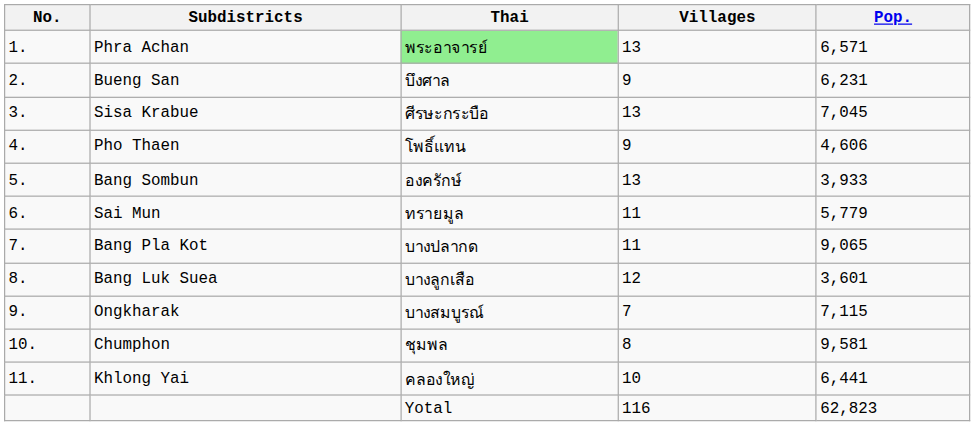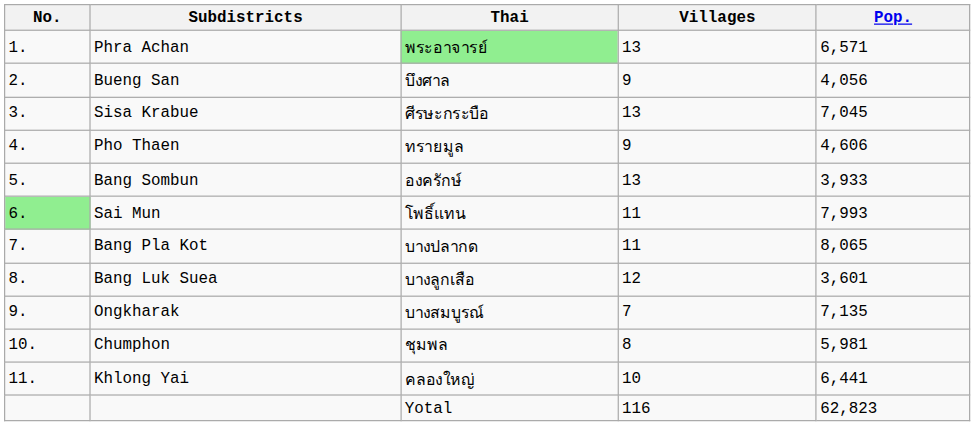 <table class="wikitable" style="width:50%;">
 <tr>
 <th>No.</th>
 <th>Subdistricts</th>
 <th>Thai</th>
 <th>Villages</th>
 <th><a href='#'>Pop.</a></th>
 </tr>
 <tr>
 <td>1.</td>
 <td>Phra Achan</td>
 <td style="background: lightgreen;">พระอาจารย์</td>
 <td>13</td>
 <td>6,571</td>
 </tr>
 <tr>
 <td>2.</td>
 <td>Bueng San</td>
 <td>บึงศาล</td>
 <td>9</td>
-<td>6,231</td>
+<td>4,056</td>
 </tr>
 <tr>
 <td>3.</td>
 <td>Sisa Krabue</td>
 <td>ศีรษะกระบือ</td>
 <td>13</td>
 <td>7,045</td>
 </tr>
 <tr>
 <td>4.</td>
 <td>Pho Thaen</td>
-<td>โพธิ์แทน</td>
+<td>ทรายมูล</td>
 <td>9</td>
 <td>4,606</td>
 </tr>
 <tr>
 <td>5.</td>
 <td>Bang Sombun</td>
 <td>องครักษ์</td>
 <td>13</td>
 <td>3,933</td>
 </tr>
 <tr>
-<td>6.</td>
+<td style="background: lightgreen;">6.</td>
 <td>Sai Mun</td>
-<td>ทรายมูล</td>
+<td>โพธิ์แทน</td>
 <td>11</td>
-<td>5,779</td>
+<td>7,993</td>
 </tr>
 <tr>
 <td>7.</td>
 <td>Bang Pla Kot</td>
 <td>บางปลากด</td>
 <td>11</td>
-<td>9,065</td>
+<td>8,065</td>
 </tr>
 <tr>
 <td>8.</td>
 <td>Bang Luk Suea</td>
 <td>บางลูกเสือ</td>
 <td>12</td>
 <td>3,601</td>
 </tr>
 <tr>
 <td>9.</td>
 <td>Ongkharak</td>
 <td>บางสมบูรณ์</td>
 <td>7</td>
-<td>7,115</td>
+<td>7,135</td>
 </tr>
 <tr>
 <td>10.</td>
 <td>Chumphon</td>
 <td>ชุมพล</td>
 <td>8</td>
-<td>9,581</td>
+<td>5,981</td>
 </tr>
 <tr>
 <td>11.</td>
 <td>Khlong Yai</td>
 <td>คลองใหญ่</td>
 <td>10</td>
 <td>6,441</td>
 </tr>
 <tr>
 <td></td>
 <td></td>
 <td>Yotal</td>
 <td>116</td>
 <td>62,823</td>
 </tr>
 </table>
